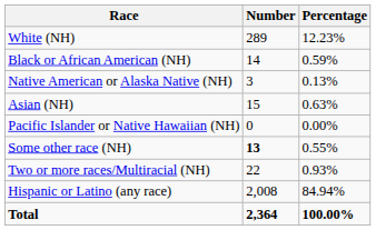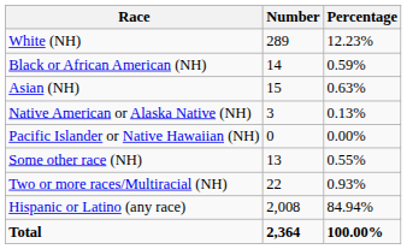 <table class="wikitable">
 <tr>
 <th>Race</th>
 <th>Number</th>
 <th>Percentage</th>
 </tr>
 <tr>
 <td><a href='#'>White</a> (NH)</td>
 <td>289</td>
 <td>12.23%</td>
 </tr>
 <tr>
 <td><a href='#'>Black or African American</a> (NH)</td>
 <td>14</td>
 <td>0.59%</td>
 </tr>
 <tr>
+<td><a href='#'>Asian</a> (NH)</td>
+<td>15</td>
+<td>0.63%</td>
+</tr>
+<tr>
 <td><a href='#'>Native American</a> or <a href='#'>Alaska Native</a> (NH)</td>
 <td>3</td>
 <td>0.13%</td>
-</tr>
-<tr>
-<td><a href='#'>Asian</a> (NH)</td>
-<td>15</td>
-<td>0.63%</td>
 </tr>
 <tr>
 <td><a href='#'>Pacific Islander</a> or <a href='#'>Native Hawaiian</a> (NH)</td>
 <td>0</td>
 <td>0.00%</td>
 </tr>
 <tr>
 <td><a href='#'>Some other race</a> (NH)</td>
-<td><strong>13</strong></td>
+<td>13</td>
 <td>0.55%</td>
 </tr>
 <tr>
 <td><a href='#'>Two or more races/Multiracial</a> (NH)</td>
 <td>22</td>
 <td>0.93%</td>
 </tr>
 <tr>
 <td><a href='#'>Hispanic or Latino</a> (any race)</td>
 <td>2,008</td>
 <td>84.94%</td>
 </tr>
 <tr>
 <td><strong>Total</strong></td>
 <td><strong>2,364</strong></td>
 <td><strong>100.00%</strong></td>
 </tr>
 </table>
